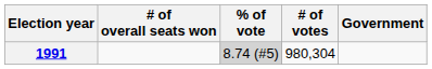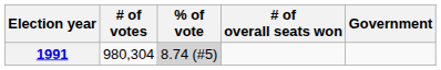 <table class=wikitable>
 <tr>
 <th>Election year</th>
+<th># of<br>votes</th>
+<th>% of<br>vote</th>
 <th># of<br>overall seats won</th>
-<th>% of<br>vote</th>
-<th># of<br>votes</th>
 <th>Government</th>
 </tr>
 <tr>
 <th><a href='#'>1991</a></th>
+<td>980,304</td>
+<td style="background: lightgrey;">8.74 (#5)</td>
 <td></td>
-<td style="background: lightgrey;">8.74 (#5)</td>
-<td>980,304</td>
 <td></td>
 </tr>
 </table>
